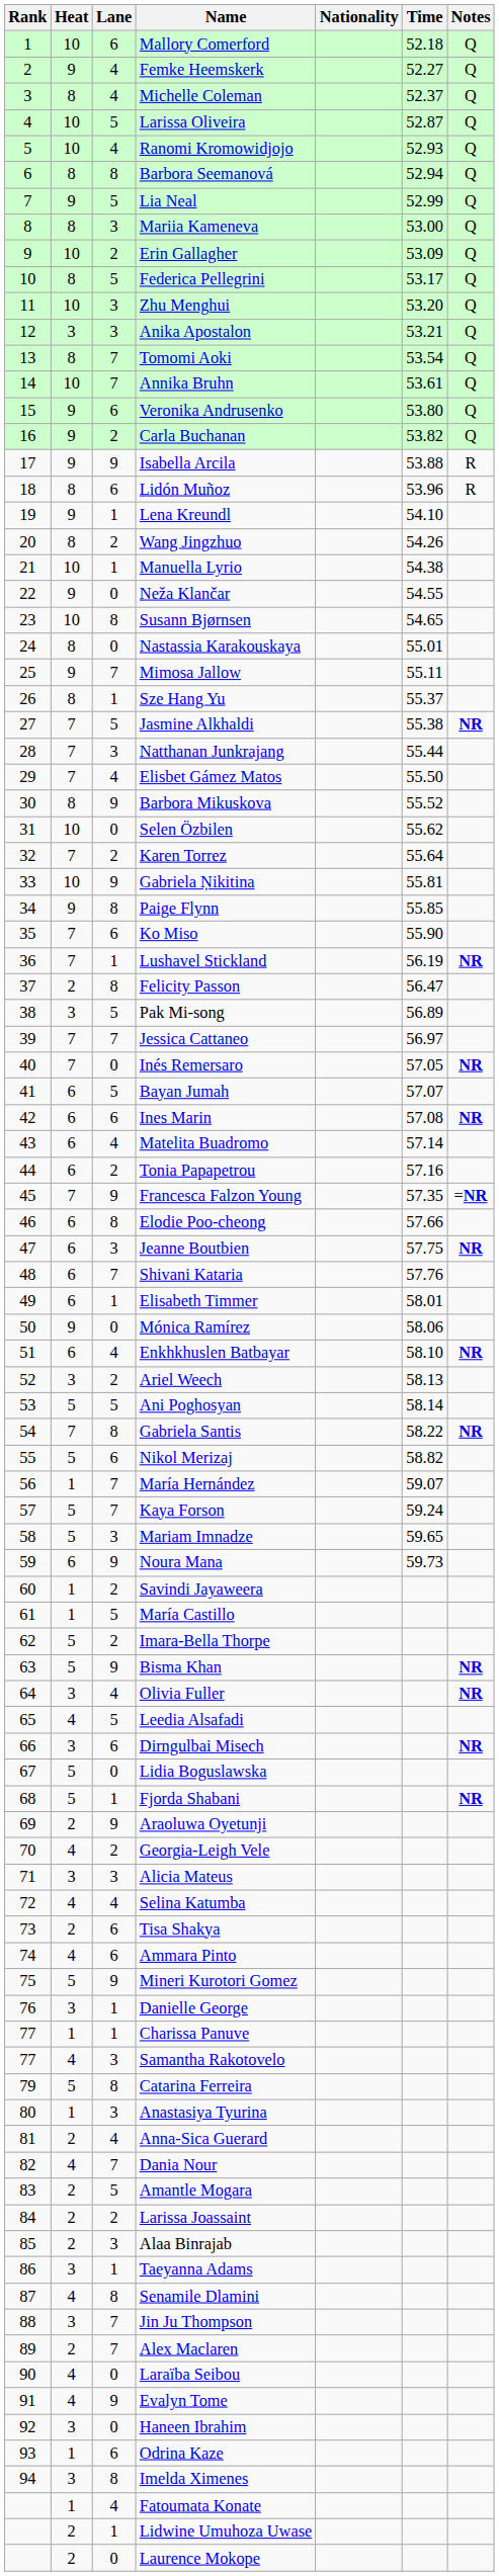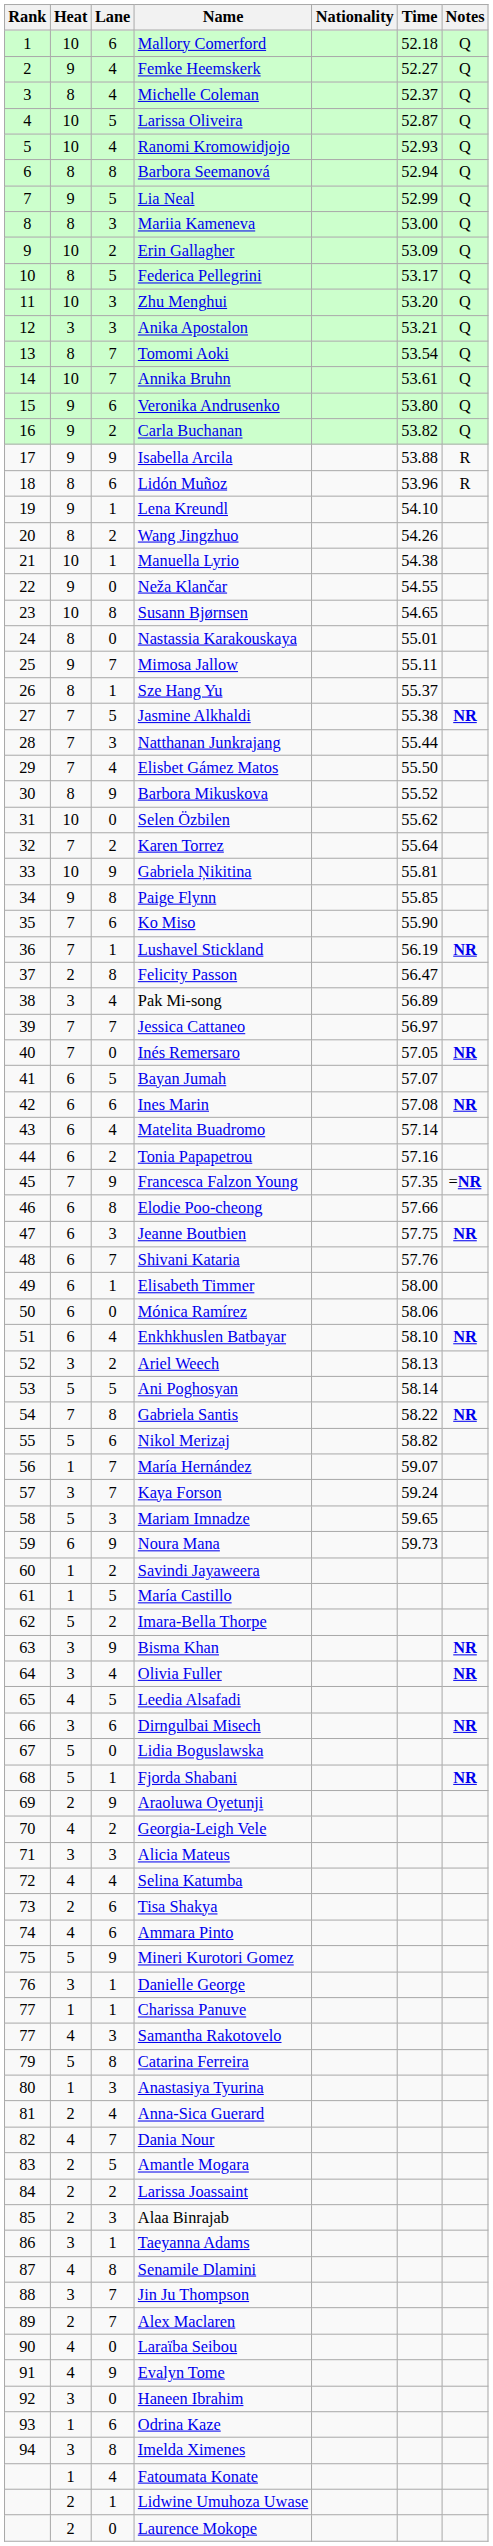 <table class="wikitable sortable" style="text-align:center">
 <tr>
 <th>Rank</th>
 <th>Heat</th>
 <th>Lane</th>
 <th>Name</th>
 <th>Nationality</th>
 <th>Time</th>
 <th>Notes</th>
 </tr>
 <tr bgcolor=ccffcc>
 <td>1</td>
 <td>10</td>
 <td>6</td>
 <td align=left><a href='#'>Mallory Comerford</a></td>
 <td align=left></td>
 <td>52.18</td>
 <td>Q</td>
 </tr>
 <tr bgcolor=ccffcc>
 <td>2</td>
 <td>9</td>
 <td>4</td>
 <td align=left><a href='#'>Femke Heemskerk</a></td>
 <td align=left></td>
 <td>52.27</td>
 <td>Q</td>
 </tr>
 <tr bgcolor=ccffcc>
 <td>3</td>
 <td>8</td>
 <td>4</td>
 <td align=left><a href='#'>Michelle Coleman</a></td>
 <td align=left></td>
 <td>52.37</td>
 <td>Q</td>
 </tr>
 <tr bgcolor=ccffcc>
 <td>4</td>
 <td>10</td>
 <td>5</td>
 <td align=left><a href='#'>Larissa Oliveira</a></td>
 <td align=left></td>
 <td>52.87</td>
 <td>Q</td>
 </tr>
 <tr bgcolor=ccffcc>
 <td>5</td>
 <td>10</td>
 <td>4</td>
 <td align=left><a href='#'>Ranomi Kromowidjojo</a></td>
 <td align=left></td>
 <td>52.93</td>
 <td>Q</td>
 </tr>
 <tr bgcolor=ccffcc>
 <td>6</td>
 <td>8</td>
 <td>8</td>
 <td align=left><a href='#'>Barbora Seemanová</a></td>
 <td align=left></td>
 <td>52.94</td>
 <td>Q</td>
 </tr>
 <tr bgcolor=ccffcc>
 <td>7</td>
 <td>9</td>
 <td>5</td>
 <td align=left><a href='#'>Lia Neal</a></td>
 <td align=left></td>
 <td>52.99</td>
 <td>Q</td>
 </tr>
 <tr bgcolor=ccffcc>
 <td>8</td>
 <td>8</td>
 <td>3</td>
 <td align=left><a href='#'>Mariia Kameneva</a></td>
 <td align=left></td>
 <td>53.00</td>
 <td>Q</td>
 </tr>
 <tr bgcolor=ccffcc>
 <td>9</td>
 <td>10</td>
 <td>2</td>
 <td align=left><a href='#'>Erin Gallagher</a></td>
 <td align=left></td>
 <td>53.09</td>
 <td>Q</td>
 </tr>
 <tr bgcolor=ccffcc>
 <td>10</td>
 <td>8</td>
 <td>5</td>
 <td align=left><a href='#'>Federica Pellegrini</a></td>
 <td align=left></td>
 <td>53.17</td>
 <td>Q</td>
 </tr>
 <tr bgcolor=ccffcc>
 <td>11</td>
 <td>10</td>
 <td>3</td>
 <td align=left><a href='#'>Zhu Menghui</a></td>
 <td align=left></td>
 <td>53.20</td>
 <td>Q</td>
 </tr>
 <tr bgcolor=ccffcc>
 <td>12</td>
 <td>3</td>
 <td>3</td>
 <td align=left><a href='#'>Anika Apostalon</a></td>
 <td align=left></td>
 <td>53.21</td>
 <td>Q</td>
 </tr>
 <tr bgcolor=ccffcc>
 <td>13</td>
 <td>8</td>
 <td>7</td>
 <td align=left><a href='#'>Tomomi Aoki</a></td>
 <td align=left></td>
 <td>53.54</td>
 <td>Q</td>
 </tr>
 <tr bgcolor=ccffcc>
 <td>14</td>
 <td>10</td>
 <td>7</td>
 <td align=left><a href='#'>Annika Bruhn</a></td>
 <td align=left></td>
 <td>53.61</td>
 <td>Q</td>
 </tr>
 <tr bgcolor=ccffcc>
 <td>15</td>
 <td>9</td>
 <td>6</td>
 <td align=left><a href='#'>Veronika Andrusenko</a></td>
 <td align=left></td>
 <td>53.80</td>
 <td>Q</td>
 </tr>
 <tr bgcolor=ccffcc>
 <td>16</td>
 <td>9</td>
 <td>2</td>
 <td align=left><a href='#'>Carla Buchanan</a></td>
 <td align=left></td>
 <td>53.82</td>
 <td>Q</td>
 </tr>
 <tr>
 <td>17</td>
 <td>9</td>
 <td>9</td>
 <td align=left><a href='#'>Isabella Arcila</a></td>
 <td align=left></td>
 <td>53.88</td>
 <td>R</td>
 </tr>
 <tr>
 <td>18</td>
 <td>8</td>
 <td>6</td>
 <td align=left><a href='#'>Lidón Muñoz</a></td>
 <td align=left></td>
 <td>53.96</td>
 <td>R</td>
 </tr>
 <tr>
 <td>19</td>
 <td>9</td>
 <td>1</td>
 <td align=left><a href='#'>Lena Kreundl</a></td>
 <td align=left></td>
 <td>54.10</td>
 <td></td>
 </tr>
 <tr>
 <td>20</td>
 <td>8</td>
 <td>2</td>
 <td align=left><a href='#'>Wang Jingzhuo</a></td>
 <td align=left></td>
 <td>54.26</td>
 <td></td>
 </tr>
 <tr>
 <td>21</td>
 <td>10</td>
 <td>1</td>
 <td align=left><a href='#'>Manuella Lyrio</a></td>
 <td align=left></td>
 <td>54.38</td>
 <td></td>
 </tr>
 <tr>
 <td>22</td>
 <td>9</td>
 <td>0</td>
 <td align=left><a href='#'>Neža Klančar</a></td>
 <td align=left></td>
 <td>54.55</td>
 <td></td>
 </tr>
 <tr>
 <td>23</td>
 <td>10</td>
 <td>8</td>
 <td align=left><a href='#'>Susann Bjørnsen</a></td>
 <td align=left></td>
 <td>54.65</td>
 <td></td>
 </tr>
 <tr>
 <td>24</td>
 <td>8</td>
 <td>0</td>
 <td align=left><a href='#'>Nastassia Karakouskaya</a></td>
 <td align=left></td>
 <td>55.01</td>
 <td></td>
 </tr>
 <tr>
 <td>25</td>
 <td>9</td>
 <td>7</td>
 <td align=left><a href='#'>Mimosa Jallow</a></td>
 <td align=left></td>
 <td>55.11</td>
 <td></td>
 </tr>
 <tr>
 <td>26</td>
 <td>8</td>
 <td>1</td>
 <td align=left><a href='#'>Sze Hang Yu</a></td>
 <td align=left></td>
 <td>55.37</td>
 <td></td>
 </tr>
 <tr>
 <td>27</td>
 <td>7</td>
 <td>5</td>
 <td align=left><a href='#'>Jasmine Alkhaldi</a></td>
 <td align=left></td>
 <td>55.38</td>
 <td><strong><a href='#'>NR</a></strong></td>
 </tr>
 <tr>
 <td>28</td>
 <td>7</td>
 <td>3</td>
 <td align=left><a href='#'>Natthanan Junkrajang</a></td>
 <td align=left></td>
 <td>55.44</td>
 <td></td>
 </tr>
 <tr>
 <td>29</td>
 <td>7</td>
 <td>4</td>
 <td align=left><a href='#'>Elisbet Gámez Matos</a></td>
 <td align=left></td>
 <td>55.50</td>
 <td></td>
 </tr>
 <tr>
 <td>30</td>
 <td>8</td>
 <td>9</td>
 <td align=left><a href='#'>Barbora Mikuskova</a></td>
 <td align=left></td>
 <td>55.52</td>
 <td></td>
 </tr>
 <tr>
 <td>31</td>
 <td>10</td>
 <td>0</td>
 <td align=left><a href='#'>Selen Özbilen</a></td>
 <td align=left></td>
 <td>55.62</td>
 <td></td>
 </tr>
 <tr>
 <td>32</td>
 <td>7</td>
 <td>2</td>
 <td align=left><a href='#'>Karen Torrez</a></td>
 <td align=left></td>
 <td>55.64</td>
 <td></td>
 </tr>
 <tr>
 <td>33</td>
 <td>10</td>
 <td>9</td>
 <td align=left><a href='#'>Gabriela Ņikitina</a></td>
 <td align=left></td>
 <td>55.81</td>
 <td></td>
 </tr>
 <tr>
 <td>34</td>
 <td>9</td>
 <td>8</td>
 <td align=left><a href='#'>Paige Flynn</a></td>
 <td align=left></td>
 <td>55.85</td>
 <td></td>
 </tr>
 <tr>
 <td>35</td>
 <td>7</td>
 <td>6</td>
 <td align=left><a href='#'>Ko Miso</a></td>
 <td align=left></td>
 <td>55.90</td>
 <td></td>
 </tr>
 <tr>
 <td>36</td>
 <td>7</td>
 <td>1</td>
 <td align=left><a href='#'>Lushavel Stickland</a></td>
 <td align=left></td>
 <td>56.19</td>
 <td><strong><a href='#'>NR</a></strong></td>
 </tr>
 <tr>
 <td>37</td>
 <td>2</td>
 <td>8</td>
 <td align=left><a href='#'>Felicity Passon</a></td>
 <td align=left></td>
 <td>56.47</td>
 <td></td>
 </tr>
 <tr>
 <td>38</td>
 <td>3</td>
-<td>5</td>
+<td>4</td>
 <td align=left>Pak Mi-song</td>
 <td align=left></td>
 <td>56.89</td>
 <td></td>
 </tr>
 <tr>
 <td>39</td>
 <td>7</td>
 <td>7</td>
 <td align=left><a href='#'>Jessica Cattaneo</a></td>
 <td align=left></td>
 <td>56.97</td>
 <td></td>
 </tr>
 <tr>
 <td>40</td>
 <td>7</td>
 <td>0</td>
 <td align=left><a href='#'>Inés Remersaro</a></td>
 <td align=left></td>
 <td>57.05</td>
 <td><strong><a href='#'>NR</a></strong></td>
 </tr>
 <tr>
 <td>41</td>
 <td>6</td>
 <td>5</td>
 <td align=left><a href='#'>Bayan Jumah</a></td>
 <td align=left></td>
 <td>57.07</td>
 <td></td>
 </tr>
 <tr>
 <td>42</td>
 <td>6</td>
 <td>6</td>
 <td align=left><a href='#'>Ines Marin</a></td>
 <td align=left></td>
 <td>57.08</td>
 <td><strong><a href='#'>NR</a></strong></td>
 </tr>
 <tr>
 <td>43</td>
 <td>6</td>
 <td>4</td>
 <td align=left><a href='#'>Matelita Buadromo</a></td>
 <td align=left></td>
 <td>57.14</td>
 <td></td>
 </tr>
 <tr>
 <td>44</td>
 <td>6</td>
 <td>2</td>
 <td align=left><a href='#'>Tonia Papapetrou</a></td>
 <td align=left></td>
 <td>57.16</td>
 <td></td>
 </tr>
 <tr>
 <td>45</td>
 <td>7</td>
 <td>9</td>
 <td align=left><a href='#'>Francesca Falzon Young</a></td>
 <td align=left></td>
 <td>57.35</td>
 <td>=<strong><a href='#'>NR</a></strong></td>
 </tr>
 <tr>
 <td>46</td>
 <td>6</td>
 <td>8</td>
 <td align=left><a href='#'>Elodie Poo-cheong</a></td>
 <td align=left></td>
 <td>57.66</td>
 <td></td>
 </tr>
 <tr>
 <td>47</td>
 <td>6</td>
 <td>3</td>
 <td align=left><a href='#'>Jeanne Boutbien</a></td>
 <td align=left></td>
 <td>57.75</td>
 <td><strong><a href='#'>NR</a></strong></td>
 </tr>
 <tr>
 <td>48</td>
 <td>6</td>
 <td>7</td>
 <td align=left><a href='#'>Shivani Kataria</a></td>
 <td align=left></td>
 <td>57.76</td>
 <td></td>
 </tr>
 <tr>
 <td>49</td>
 <td>6</td>
 <td>1</td>
 <td align=left><a href='#'>Elisabeth Timmer</a></td>
 <td align=left></td>
-<td>58.01</td>
+<td>58.00</td>
 <td></td>
 </tr>
 <tr>
 <td>50</td>
-<td>9</td>
+<td>6</td>
 <td>0</td>
 <td align=left><a href='#'>Mónica Ramírez</a></td>
 <td align=left></td>
 <td>58.06</td>
 <td></td>
 </tr>
 <tr>
 <td>51</td>
 <td>6</td>
 <td>4</td>
 <td align=left><a href='#'>Enkhkhuslen Batbayar</a></td>
 <td align=left></td>
 <td>58.10</td>
 <td><strong><a href='#'>NR</a></strong></td>
 </tr>
 <tr>
 <td>52</td>
 <td>3</td>
 <td>2</td>
 <td align=left><a href='#'>Ariel Weech</a></td>
 <td align=left></td>
 <td>58.13</td>
 <td></td>
 </tr>
 <tr>
 <td>53</td>
 <td>5</td>
 <td>5</td>
 <td align=left><a href='#'>Ani Poghosyan</a></td>
 <td align=left></td>
 <td>58.14</td>
 <td></td>
 </tr>
 <tr>
 <td>54</td>
 <td>7</td>
 <td>8</td>
 <td align=left><a href='#'>Gabriela Santis</a></td>
 <td align=left></td>
 <td>58.22</td>
 <td><strong><a href='#'>NR</a></strong></td>
 </tr>
 <tr>
 <td>55</td>
 <td>5</td>
 <td>6</td>
 <td align=left><a href='#'>Nikol Merizaj</a></td>
 <td align=left></td>
 <td>58.82</td>
 <td></td>
 </tr>
 <tr>
 <td>56</td>
 <td>1</td>
 <td>7</td>
 <td align=left><a href='#'>María Hernández</a></td>
 <td align=left></td>
 <td>59.07</td>
 <td></td>
 </tr>
 <tr>
 <td>57</td>
-<td>5</td>
+<td>3</td>
 <td>7</td>
 <td align=left><a href='#'>Kaya Forson</a></td>
 <td align=left></td>
 <td>59.24</td>
 <td></td>
 </tr>
 <tr>
 <td>58</td>
 <td>5</td>
 <td>3</td>
 <td align=left><a href='#'>Mariam Imnadze</a></td>
 <td align=left></td>
 <td>59.65</td>
 <td></td>
 </tr>
 <tr>
 <td>59</td>
 <td>6</td>
 <td>9</td>
 <td align=left><a href='#'>Noura Mana</a></td>
 <td align=left></td>
 <td>59.73</td>
 <td></td>
 </tr>
 <tr>
 <td>60</td>
 <td>1</td>
 <td>2</td>
 <td align=left><a href='#'>Savindi Jayaweera</a></td>
 <td align=left></td>
 <td></td>
 <td></td>
 </tr>
 <tr>
 <td>61</td>
 <td>1</td>
 <td>5</td>
 <td align=left><a href='#'>María Castillo</a></td>
 <td align=left></td>
 <td></td>
 <td></td>
 </tr>
 <tr>
 <td>62</td>
 <td>5</td>
 <td>2</td>
 <td align=left><a href='#'>Imara-Bella Thorpe</a></td>
 <td align=left></td>
 <td></td>
 <td></td>
 </tr>
 <tr>
 <td>63</td>
-<td>5</td>
+<td>3</td>
 <td>9</td>
 <td align=left><a href='#'>Bisma Khan</a></td>
 <td align=left></td>
 <td></td>
 <td><strong><a href='#'>NR</a></strong></td>
 </tr>
 <tr>
 <td>64</td>
 <td>3</td>
 <td>4</td>
 <td align=left><a href='#'>Olivia Fuller</a></td>
 <td align=left></td>
 <td></td>
 <td><strong><a href='#'>NR</a></strong></td>
 </tr>
 <tr>
 <td>65</td>
 <td>4</td>
 <td>5</td>
 <td align=left><a href='#'>Leedia Alsafadi</a></td>
 <td align=left></td>
 <td></td>
 <td></td>
 </tr>
 <tr>
 <td>66</td>
 <td>3</td>
 <td>6</td>
 <td align=left><a href='#'>Dirngulbai Misech</a></td>
 <td align=left></td>
 <td></td>
 <td><strong><a href='#'>NR</a></strong></td>
 </tr>
 <tr>
 <td>67</td>
 <td>5</td>
 <td>0</td>
 <td align=left><a href='#'>Lidia Boguslawska</a></td>
 <td align=left></td>
 <td></td>
 <td></td>
 </tr>
 <tr>
 <td>68</td>
 <td>5</td>
 <td>1</td>
 <td align=left><a href='#'>Fjorda Shabani</a></td>
 <td align=left></td>
 <td></td>
 <td><strong><a href='#'>NR</a></strong></td>
 </tr>
 <tr>
 <td>69</td>
 <td>2</td>
 <td>9</td>
 <td align=left><a href='#'>Araoluwa Oyetunji</a></td>
 <td align=left></td>
 <td></td>
 <td></td>
 </tr>
 <tr>
 <td>70</td>
 <td>4</td>
 <td>2</td>
 <td align=left><a href='#'>Georgia-Leigh Vele</a></td>
 <td align=left></td>
 <td></td>
 <td></td>
 </tr>
 <tr>
 <td>71</td>
 <td>3</td>
 <td>3</td>
 <td align=left><a href='#'>Alicia Mateus</a></td>
 <td align=left></td>
 <td></td>
 <td></td>
 </tr>
 <tr>
 <td>72</td>
 <td>4</td>
 <td>4</td>
 <td align=left><a href='#'>Selina Katumba</a></td>
 <td align=left></td>
 <td></td>
 <td></td>
 </tr>
 <tr>
 <td>73</td>
 <td>2</td>
 <td>6</td>
 <td align=left><a href='#'>Tisa Shakya</a></td>
 <td align=left></td>
 <td></td>
 <td></td>
 </tr>
 <tr>
 <td>74</td>
 <td>4</td>
 <td>6</td>
 <td align=left><a href='#'>Ammara Pinto</a></td>
 <td align=left></td>
 <td></td>
 <td></td>
 </tr>
 <tr>
 <td>75</td>
 <td>5</td>
 <td>9</td>
 <td align=left><a href='#'>Mineri Kurotori Gomez</a></td>
 <td align=left></td>
 <td></td>
 <td></td>
 </tr>
 <tr>
 <td>76</td>
 <td>3</td>
 <td>1</td>
 <td align=left><a href='#'>Danielle George</a></td>
 <td align=left></td>
 <td></td>
 <td></td>
 </tr>
 <tr>
 <td>77</td>
 <td>1</td>
 <td>1</td>
 <td align=left><a href='#'>Charissa Panuve</a></td>
 <td align=left></td>
 <td></td>
 <td></td>
 </tr>
 <tr>
 <td>77</td>
 <td>4</td>
 <td>3</td>
 <td align=left><a href='#'>Samantha Rakotovelo</a></td>
 <td align=left></td>
 <td></td>
 <td></td>
 </tr>
 <tr>
 <td>79</td>
 <td>5</td>
 <td>8</td>
 <td align=left><a href='#'>Catarina Ferreira</a></td>
 <td align=left></td>
 <td></td>
 <td></td>
 </tr>
 <tr>
 <td>80</td>
 <td>1</td>
 <td>3</td>
 <td align=left><a href='#'>Anastasiya Tyurina</a></td>
 <td align=left></td>
 <td></td>
 <td></td>
 </tr>
 <tr>
 <td>81</td>
 <td>2</td>
 <td>4</td>
 <td align=left><a href='#'>Anna-Sica Guerard</a></td>
 <td align=left></td>
 <td></td>
 <td></td>
 </tr>
 <tr>
 <td>82</td>
 <td>4</td>
 <td>7</td>
 <td align=left><a href='#'>Dania Nour</a></td>
 <td align=left></td>
 <td></td>
 <td></td>
 </tr>
 <tr>
 <td>83</td>
 <td>2</td>
 <td>5</td>
 <td align=left><a href='#'>Amantle Mogara</a></td>
 <td align=left></td>
 <td></td>
 <td></td>
 </tr>
 <tr>
 <td>84</td>
 <td>2</td>
 <td>2</td>
 <td align=left><a href='#'>Larissa Joassaint</a></td>
 <td align=left></td>
 <td></td>
 <td></td>
 </tr>
 <tr>
 <td>85</td>
 <td>2</td>
 <td>3</td>
 <td align=left>Alaa Binrajab</td>
 <td align=left></td>
 <td></td>
 <td></td>
 </tr>
 <tr>
 <td>86</td>
 <td>3</td>
 <td>1</td>
 <td align=left><a href='#'>Taeyanna Adams</a></td>
 <td align=left></td>
 <td></td>
 <td></td>
 </tr>
 <tr>
 <td>87</td>
 <td>4</td>
 <td>8</td>
 <td align=left><a href='#'>Senamile Dlamini</a></td>
 <td align=left></td>
 <td></td>
 <td></td>
 </tr>
 <tr>
 <td>88</td>
 <td>3</td>
 <td>7</td>
 <td align=left><a href='#'>Jin Ju Thompson</a></td>
 <td align=left></td>
 <td></td>
 <td></td>
 </tr>
 <tr>
 <td>89</td>
 <td>2</td>
 <td>7</td>
 <td align=left><a href='#'>Alex Maclaren</a></td>
 <td align=left></td>
 <td></td>
 <td></td>
 </tr>
 <tr>
 <td>90</td>
 <td>4</td>
 <td>0</td>
 <td align=left><a href='#'>Laraïba Seibou</a></td>
 <td align=left></td>
 <td></td>
 <td></td>
 </tr>
 <tr>
 <td>91</td>
 <td>4</td>
 <td>9</td>
 <td align=left><a href='#'>Evalyn Tome</a></td>
 <td align=left></td>
 <td></td>
 <td></td>
 </tr>
 <tr>
 <td>92</td>
 <td>3</td>
 <td>0</td>
 <td align=left><a href='#'>Haneen Ibrahim</a></td>
 <td align=left></td>
 <td></td>
 <td></td>
 </tr>
 <tr>
 <td>93</td>
 <td>1</td>
 <td>6</td>
 <td align=left><a href='#'>Odrina Kaze</a></td>
 <td align=left></td>
 <td></td>
 <td></td>
 </tr>
 <tr>
 <td>94</td>
 <td>3</td>
 <td>8</td>
 <td align=left><a href='#'>Imelda Ximenes</a></td>
 <td align=left></td>
 <td></td>
 <td></td>
 </tr>
 <tr>
 <td></td>
 <td>1</td>
 <td>4</td>
 <td align=left><a href='#'>Fatoumata Konate</a></td>
 <td align=left></td>
 <td></td>
 <td></td>
 </tr>
 <tr>
 <td></td>
 <td>2</td>
 <td>1</td>
 <td align=left><a href='#'>Lidwine Umuhoza Uwase</a></td>
 <td align=left></td>
 <td></td>
 <td></td>
 </tr>
 <tr>
 <td></td>
 <td>2</td>
 <td>0</td>
 <td align=left><a href='#'>Laurence Mokope</a></td>
 <td align=left></td>
 <td></td>
 <td></td>
 </tr>
 </table>
